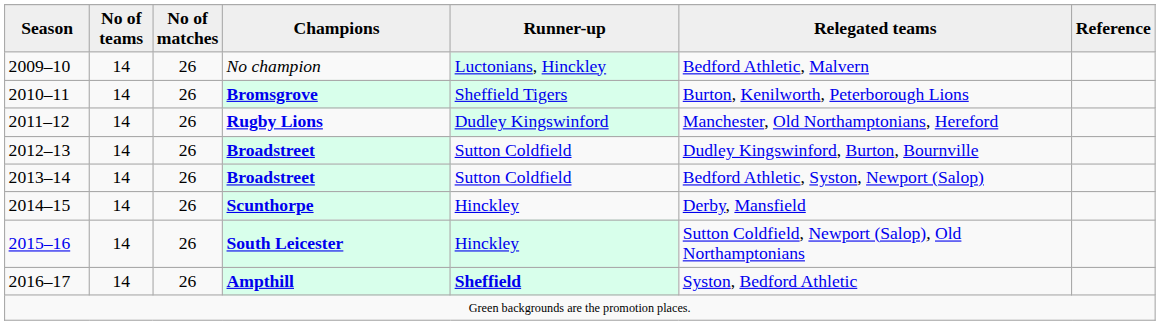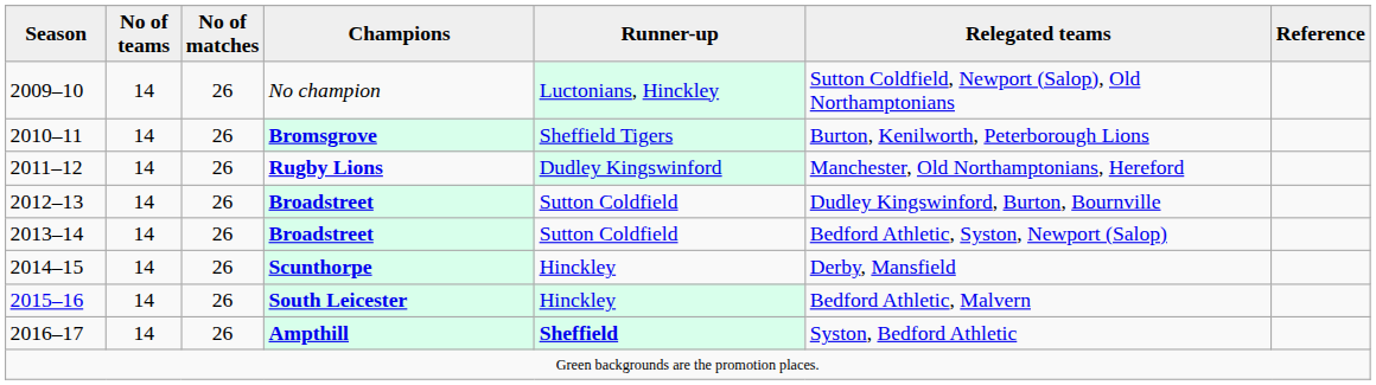 <table class="wikitable">
 <tr>
 </tr>
 <tr>
 <th style="background:#efefef; width:70px;">Season</th>
 <th style="background:#efefef; width:50px;">No of teams</th>
 <th style="background:#efefef; width:50px;">No of matches</th>
 <th style="background:#efefef; width:200px;">Champions</th>
 <th style="background:#efefef; width:200px;">Runner-up</th>
 <th style="background:#efefef; width:350px;">Relegated teams</th>
 <th style="background:#efefef; width:50px;">Reference</th>
 </tr>
 <tr align=left>
 <td>2009–10</td>
 <td style="text-align: center;">14</td>
 <td style="text-align: center;">26</td>
 <td><em>No champion</em> </td>
 <td style="background:#d8ffeb;"><a href='#'>Luctonians</a>, <a href='#'>Hinckley</a></td>
-<td><a href='#'>Bedford Athletic</a>, <a href='#'>Malvern</a></td>
+<td><a href='#'>Sutton Coldfield</a>, <a href='#'>Newport (Salop)</a>, <a href='#'>Old Northamptonians</a></td>
 <td></td>
 </tr>
 <tr>
 <td>2010–11</td>
 <td style="text-align: center;">14</td>
 <td style="text-align: center;">26</td>
 <td style="background:#d8ffeb;"><strong><a href='#'>Bromsgrove</a></strong></td>
 <td style="background:#d8ffeb;"><a href='#'>Sheffield Tigers</a></td>
 <td><a href='#'>Burton</a>, <a href='#'>Kenilworth</a>, <a href='#'>Peterborough Lions</a></td>
 <td></td>
 </tr>
 <tr>
 <td>2011–12</td>
 <td style="text-align: center;">14</td>
 <td style="text-align: center;">26</td>
 <td><strong><a href='#'>Rugby Lions</a></strong></td>
 <td style="background:#d8ffeb;"><a href='#'>Dudley Kingswinford</a></td>
 <td><a href='#'>Manchester</a>, <a href='#'>Old Northamptonians</a>, <a href='#'>Hereford</a></td>
 <td></td>
 </tr>
 <tr>
 <td>2012–13</td>
 <td style="text-align: center;">14</td>
 <td style="text-align: center;">26</td>
 <td style="background:#d8ffeb;"><strong><a href='#'>Broadstreet</a></strong></td>
 <td><a href='#'>Sutton Coldfield</a></td>
 <td><a href='#'>Dudley Kingswinford</a>, <a href='#'>Burton</a>, <a href='#'>Bournville</a></td>
 <td></td>
 </tr>
 <tr>
 <td>2013–14</td>
 <td style="text-align: center;">14</td>
 <td style="text-align: center;">26</td>
 <td style="background:#d8ffeb;"><strong><a href='#'>Broadstreet</a></strong></td>
 <td><a href='#'>Sutton Coldfield</a></td>
 <td><a href='#'>Bedford Athletic</a>, <a href='#'>Syston</a>, <a href='#'>Newport (Salop)</a></td>
 <td></td>
 </tr>
 <tr>
 <td>2014–15</td>
 <td style="text-align: center;">14</td>
 <td style="text-align: center;">26</td>
 <td style="background:#d8ffeb;"><strong><a href='#'>Scunthorpe</a></strong></td>
 <td><a href='#'>Hinckley</a></td>
 <td><a href='#'>Derby</a>, <a href='#'>Mansfield</a></td>
 <td></td>
 </tr>
 <tr>
 <td><a href='#'>2015–16</a></td>
 <td style="text-align: center;">14</td>
 <td style="text-align: center;">26</td>
 <td style="background:#d8ffeb;"><strong><a href='#'>South Leicester</a></strong></td>
 <td style="background:#d8ffeb;"><a href='#'>Hinckley</a></td>
-<td><a href='#'>Sutton Coldfield</a>, <a href='#'>Newport (Salop)</a>, <a href='#'>Old Northamptonians</a></td>
+<td><a href='#'>Bedford Athletic</a>, <a href='#'>Malvern</a></td>
 <td></td>
 </tr>
 <tr>
 <td>2016–17</td>
 <td style="text-align: center;">14</td>
 <td style="text-align: center;">26</td>
 <td style="background:#d8ffeb;"><strong><a href='#'>Ampthill</a></strong></td>
 <td style="background:#d8ffeb;"><strong><a href='#'>Sheffield</a></strong></td>
 <td><a href='#'>Syston</a>, <a href='#'>Bedford Athletic</a></td>
 <td></td>
 </tr>
 <tr>
 <td colspan="15"  style="border:0; font-size:smaller; text-align:center;"><small><span>Green backgrounds</span> are the promotion places.</small></td>
 </tr>
 </table>
